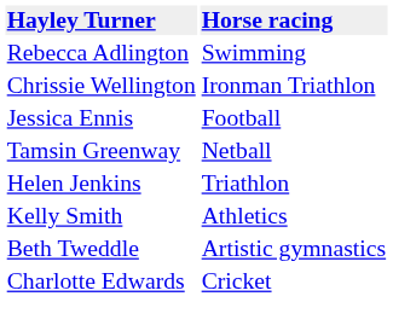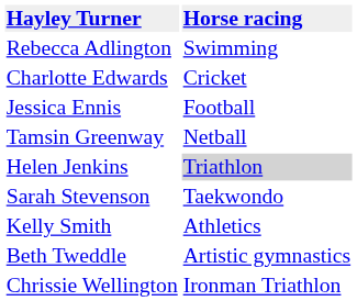 <table>
 <tr bgcolor=efefef>
 <td><strong><a href='#'>Hayley Turner</a></strong></td>
 <td><strong><a href='#'>Horse racing</a></strong></td>
 </tr>
 <tr>
 <td><a href='#'>Rebecca Adlington</a></td>
 <td><a href='#'>Swimming</a></td>
 </tr>
 <tr>
-<td><a href='#'>Chrissie Wellington</a></td>
-<td><a href='#'>Ironman Triathlon</a></td>
+<td><a href='#'>Charlotte Edwards</a></td>
+<td><a href='#'>Cricket</a></td>
 </tr>
 <tr>
 <td><a href='#'>Jessica Ennis</a></td>
 <td><a href='#'>Football</a></td>
 </tr>
 <tr>
 <td><a href='#'>Tamsin Greenway</a></td>
 <td><a href='#'>Netball</a></td>
 </tr>
 <tr>
 <td><a href='#'>Helen Jenkins</a></td>
-<td><a href='#'>Triathlon</a></td>
+<td style="background: lightgrey;"><a href='#'>Triathlon</a></td>
+</tr>
+<tr>
+<td><a href='#'>Sarah Stevenson</a></td>
+<td><a href='#'>Taekwondo</a></td>
 </tr>
 <tr>
 <td><a href='#'>Kelly Smith</a></td>
 <td><a href='#'>Athletics</a></td>
 </tr>
 <tr>
 <td><a href='#'>Beth Tweddle</a></td>
 <td><a href='#'>Artistic gymnastics</a></td>
 </tr>
 <tr>
-<td><a href='#'>Charlotte Edwards</a></td>
-<td><a href='#'>Cricket</a></td>
+<td><a href='#'>Chrissie Wellington</a></td>
+<td><a href='#'>Ironman Triathlon</a></td>
 </tr>
 </table>
